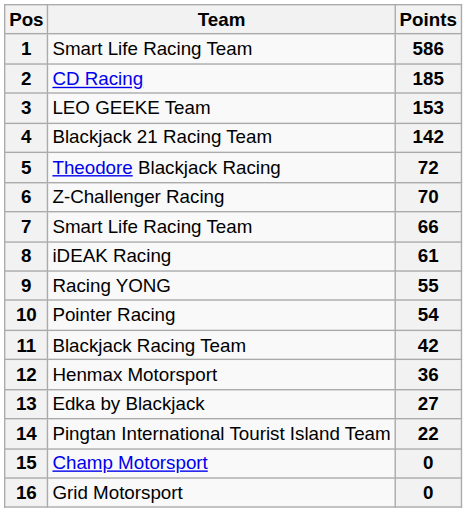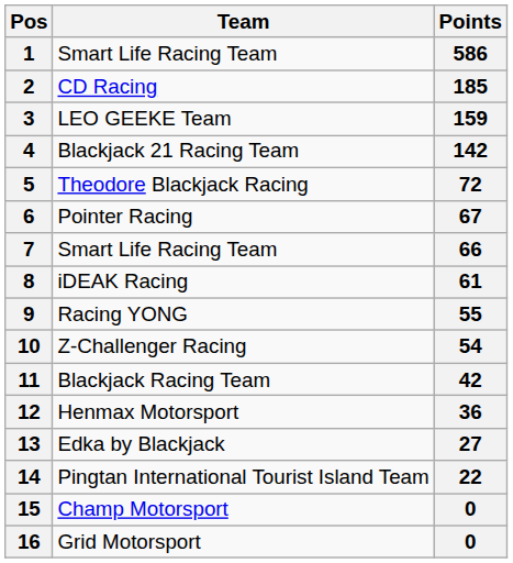 <table class="wikitable" style="font-size: 85%">
 <tr>
 <th>Pos</th>
 <th>Team</th>
 <th>Points</th>
 </tr>
 <tr>
 <th>1</th>
 <td> Smart Life Racing Team</td>
 <th>586</th>
 </tr>
 <tr>
 <th>2</th>
 <td> <a href='#'>CD Racing</a></td>
 <th>185</th>
 </tr>
 <tr>
 <th>3</th>
 <td> LEO GEEKE Team</td>
-<th>153</th>
+<th>159</th>
 </tr>
 <tr>
 <th>4</th>
 <td> Blackjack 21 Racing Team</td>
 <th>142</th>
 </tr>
 <tr>
 <th>5</th>
 <td> <a href='#'>Theodore</a> Blackjack Racing</td>
 <th>72</th>
 </tr>
 <tr>
 <th>6</th>
-<td> Z-Challenger Racing</td>
-<th>70</th>
+<td> Pointer Racing</td>
+<th>67</th>
 </tr>
 <tr>
 <th>7</th>
 <td> Smart Life Racing Team</td>
 <th>66</th>
 </tr>
 <tr>
 <th>8</th>
 <td> iDEAK Racing</td>
 <th>61</th>
 </tr>
 <tr>
 <th>9</th>
 <td> Racing YONG</td>
 <th>55</th>
 </tr>
 <tr>
 <th>10</th>
-<td> Pointer Racing</td>
+<td> Z-Challenger Racing</td>
 <th>54</th>
 </tr>
 <tr>
 <th>11</th>
 <td> Blackjack Racing Team</td>
 <th>42</th>
 </tr>
 <tr>
 <th>12</th>
 <td> Henmax Motorsport</td>
 <th>36</th>
 </tr>
 <tr>
 <th>13</th>
 <td> Edka by Blackjack</td>
 <th>27</th>
 </tr>
 <tr>
 <th>14</th>
 <td nowrap> Pingtan International Tourist Island Team</td>
 <th>22</th>
 </tr>
 <tr>
 <th>15</th>
 <td> <a href='#'>Champ Motorsport</a></td>
 <th>0</th>
 </tr>
 <tr>
 <th>16</th>
 <td> Grid Motorsport</td>
 <th>0</th>
 </tr>
 </table>
